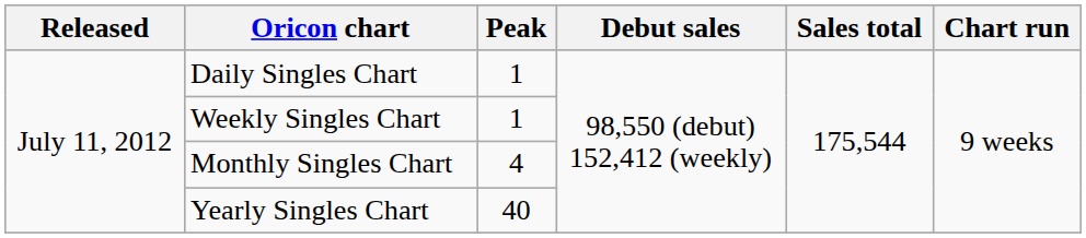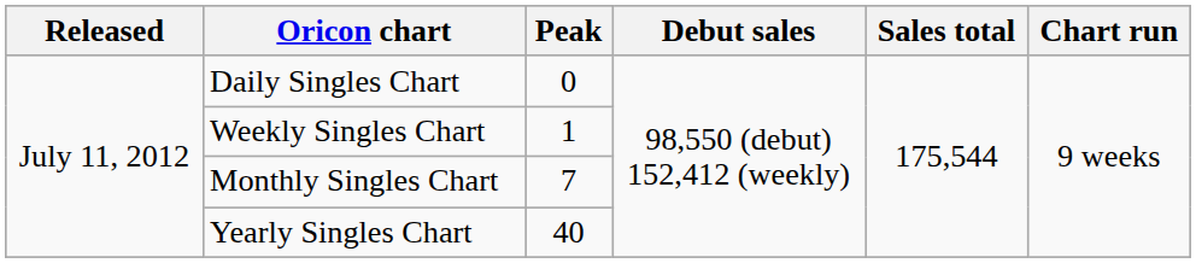 <table class="wikitable" style="width:600px;">
 <tr>
 <th style="text-align:center;">Released</th>
 <th style="text-align:center;"><a href='#'>Oricon</a> chart</th>
 <th style="text-align:center;">Peak</th>
 <th style="text-align:center;">Debut sales</th>
 <th style="text-align:center;">Sales total</th>
 <th style="text-align:center;">Chart run</th>
 </tr>
 <tr>
 <td style="text-align:center;" rowspan="4">July 11, 2012</td>
 <td align="left">Daily Singles Chart</td>
-<td style="text-align:center;">1</td>
+<td style="text-align:center;">0</td>
 <td style="text-align:center;" rowspan="4">98,550 (debut)<br>152,412 (weekly)</td>
 <td style="text-align:center;" rowspan="4">175,544</td>
 <td style="text-align:center;" rowspan="4">9 weeks</td>
 </tr>
 <tr>
 <td align="left">Weekly Singles Chart</td>
 <td style="text-align:center;">1</td>
 </tr>
 <tr>
 <td align="left">Monthly Singles Chart</td>
-<td style="text-align:center;">4</td>
+<td style="text-align:center;">7</td>
 </tr>
 <tr>
 <td align="left">Yearly Singles Chart</td>
 <td style="text-align:center;">40</td>
 </tr>
 </table>
